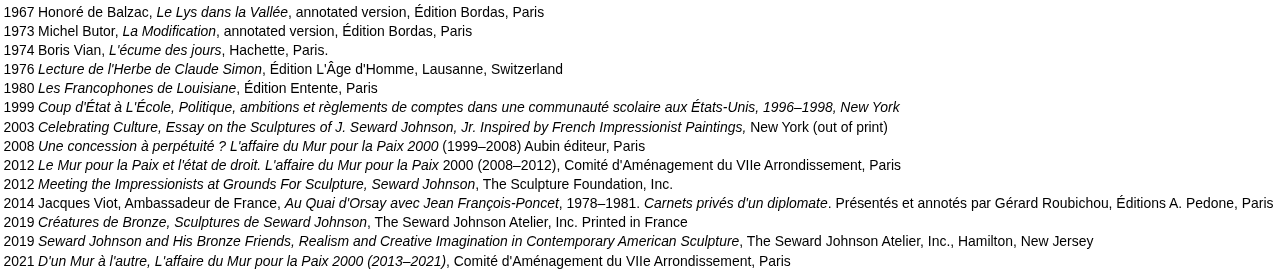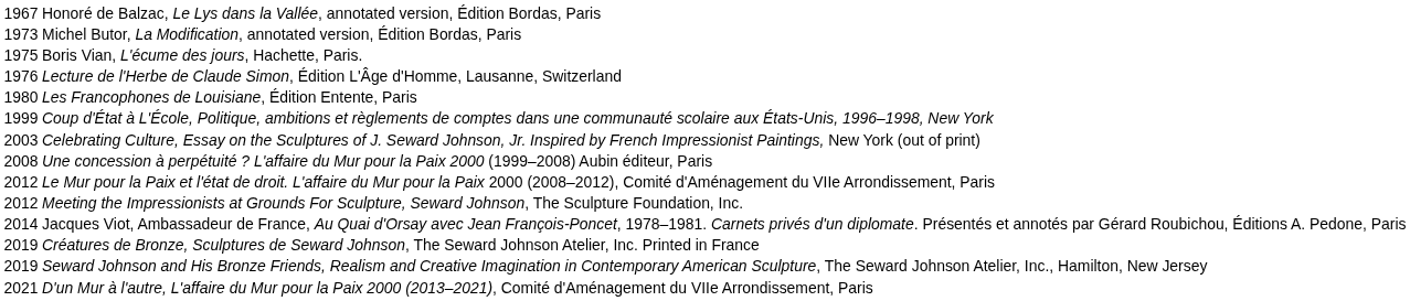 <table>
 <tr>
 <td style="vertical-align: top;">1967</td>
 <td>Honoré de Balzac, <em>Le Lys dans la Vallée</em>, annotated version, Édition Bordas, Paris</td>
 </tr>
 <tr>
 <td style="vertical-align: top;">1973</td>
 <td>Michel Butor, <em>La Modification</em>, annotated version, Édition Bordas, Paris</td>
 </tr>
 <tr>
-<td style="vertical-align: top;">1974</td>
+<td style="vertical-align: top;">1975</td>
 <td>Boris Vian, <em>L'écume des jours</em>, Hachette, Paris.</td>
 </tr>
 <tr>
 <td style="vertical-align: top;">1976</td>
 <td><em>Lecture de l'Herbe de Claude Simon</em>, Édition L'Âge d'Homme, Lausanne, Switzerland</td>
 </tr>
 <tr>
 <td style="vertical-align: top;">1980</td>
 <td><em>Les Francophones de Louisiane</em>, Édition Entente, Paris</td>
 </tr>
 <tr>
 <td style="vertical-align: top;">1999</td>
 <td><em>Coup d'État à L'École, Politique, ambitions et règlements de comptes dans une communauté scolaire aux États-Unis, 1996–1998, New York</em></td>
 </tr>
 <tr>
 <td style="vertical-align: top;">2003</td>
 <td><em>Celebrating Culture, Essay on the Sculptures of J. Seward Johnson, Jr. Inspired by French Impressionist Paintings,</em> New York (out of print)</td>
 </tr>
 <tr>
 <td style="vertical-align: top;">2008</td>
 <td><em>Une concession à perpétuité ? L'affaire du Mur pour la Paix 2000</em> (1999–2008) Aubin éditeur, Paris</td>
 </tr>
 <tr>
 <td style="vertical-align: top;">2012</td>
 <td><em>Le Mur pour la Paix et l'état de droit. L'affaire du Mur pour la Paix</em> 2000 (2008–2012), Comité d'Aménagement du VIIe Arrondissement, Paris</td>
 </tr>
 <tr>
 <td style="vertical-align: top;">2012</td>
 <td><em>Meeting the Impressionists at Grounds For Sculpture, Seward Johnson</em>, The Sculpture Foundation, Inc.</td>
 </tr>
 <tr>
 <td style="vertical-align: top;">2014</td>
 <td>Jacques Viot, Ambassadeur de France, <em>Au Quai d'Orsay avec Jean François-Poncet</em>, 1978–1981. <em>Carnets privés d'un diplomate</em>. Présentés et annotés par Gérard Roubichou, Éditions A. Pedone, Paris</td>
 </tr>
 <tr>
 <td style="vertical-align: top;">2019</td>
 <td><em>Créatures de Bronze, Sculptures de Seward Johnson</em>, The Seward Johnson Atelier, Inc. Printed in France</td>
 </tr>
 <tr>
 <td style="vertical-align: top;">2019</td>
 <td><em>Seward Johnson and His Bronze Friends, Realism and Creative Imagination in Contemporary American Sculpture</em>, The Seward Johnson Atelier, Inc., Hamilton, New Jersey</td>
 </tr>
 <tr>
 <td style="vertical-align: top;">2021</td>
 <td><em>D'un Mur à l'autre, L'affaire du Mur pour la Paix 2000 (2013–2021)</em>, Comité d'Aménagement du VIIe Arrondissement, Paris</td>
 </tr>
 </table>
